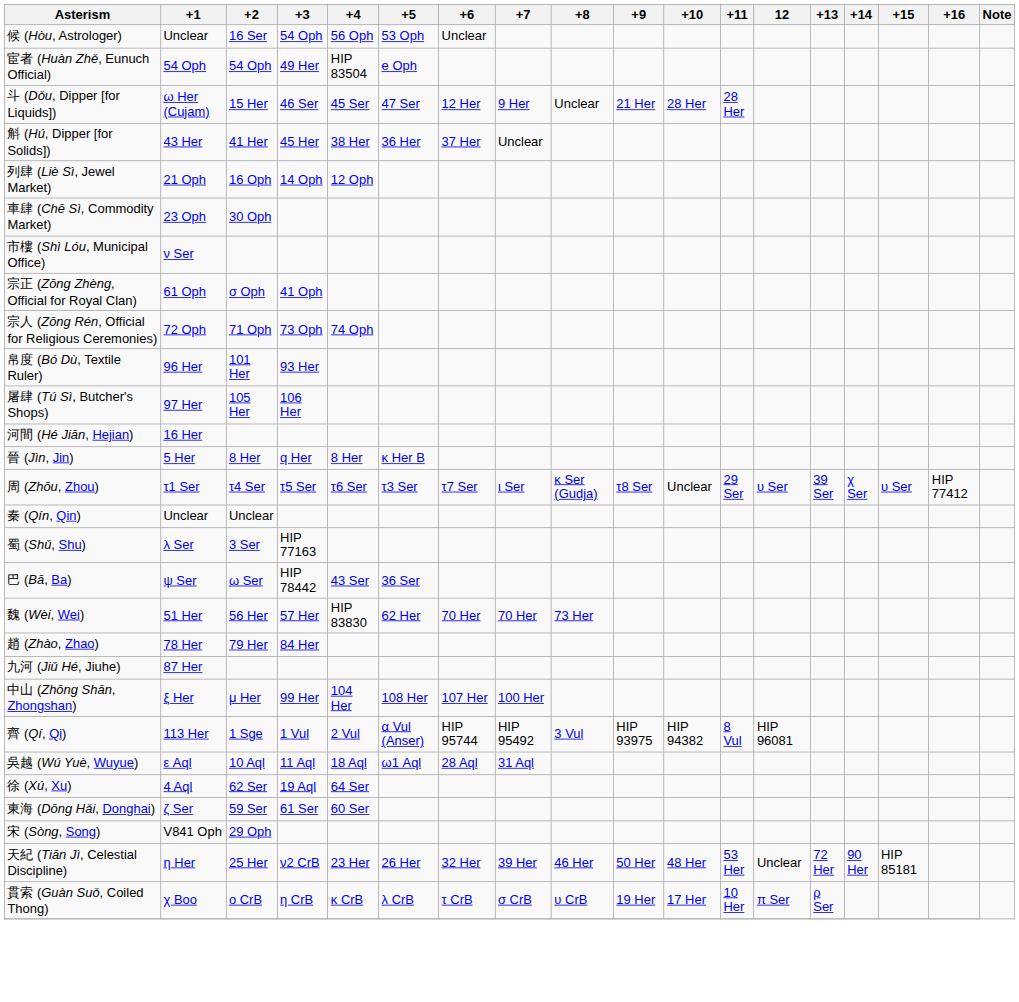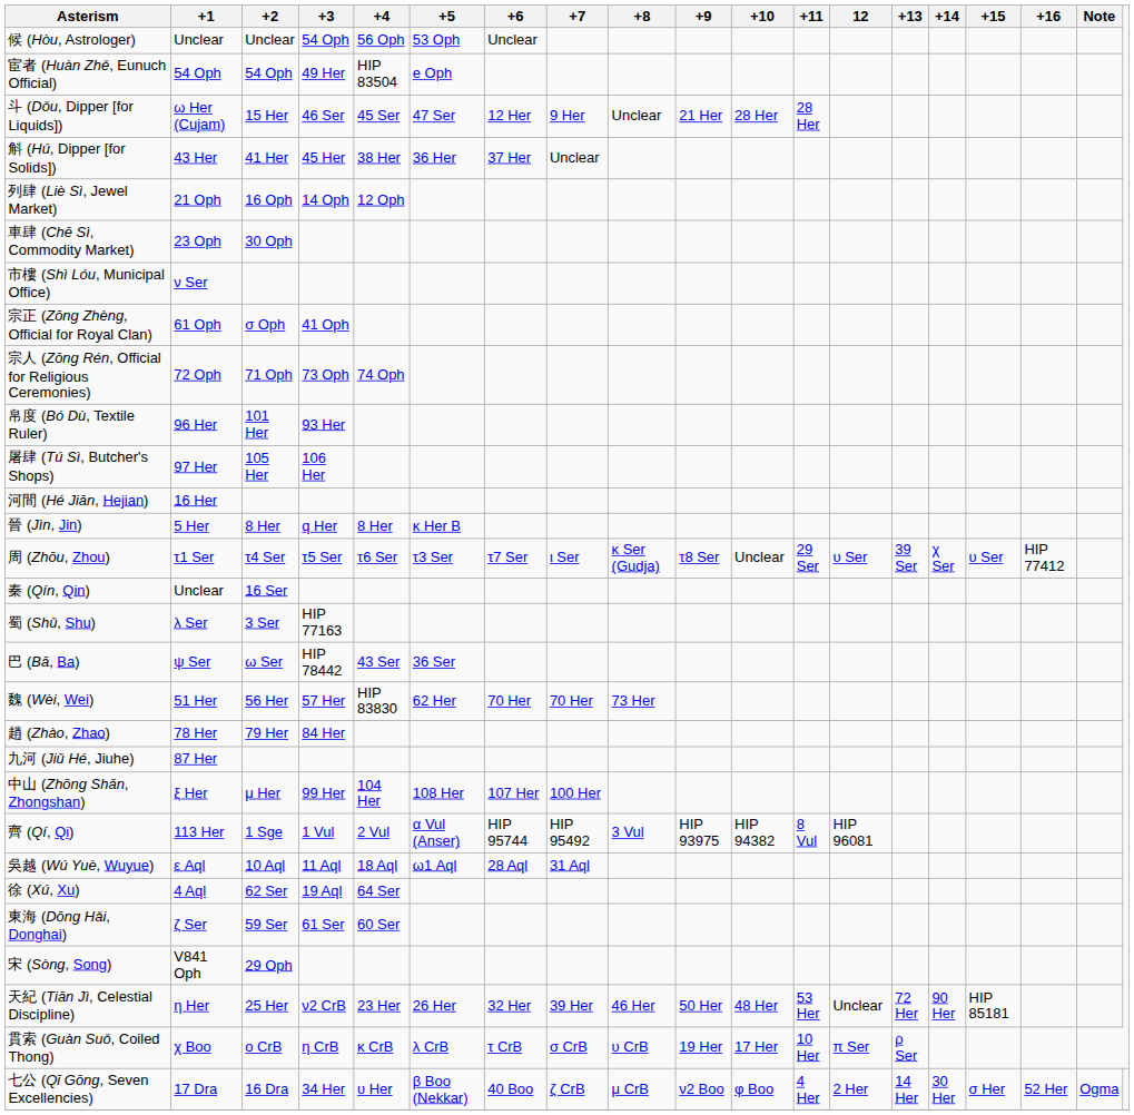 <table class = "wikitable">
 <tr>
 <th>Asterism</th>
 <th>+1</th>
 <th>+2</th>
 <th>+3</th>
 <th>+4</th>
 <th>+5</th>
 <th>+6</th>
 <th>+7</th>
 <th>+8</th>
 <th>+9</th>
 <th>+10</th>
 <th>+11</th>
 <th>12</th>
 <th>+13</th>
 <th>+14</th>
 <th>+15</th>
 <th>+16</th>
 <th>Note</th>
 </tr>
 <tr>
 <td>候 (<em>Hòu</em>, Astrologer)</td>
 <td>Unclear</td>
-<td><a href='#'>16 Ser</a></td>
+<td>Unclear</td>
 <td><a href='#'>54 Oph</a></td>
 <td><a href='#'>56 Oph</a></td>
 <td><a href='#'>53 Oph</a></td>
 <td>Unclear</td>
 <td></td>
 <td></td>
 <td></td>
 <td></td>
 <td></td>
 <td></td>
 <td></td>
 <td></td>
 <td></td>
 <td></td>
 <td></td>
 </tr>
 <tr>
 <td>宦者 (<em>Huàn Zhě</em>, Eunuch Official)</td>
 <td><a href='#'>54 Oph</a></td>
 <td><a href='#'>54 Oph</a></td>
 <td><a href='#'>49 Her</a></td>
 <td>HIP 83504</td>
 <td><a href='#'>e Oph</a></td>
 <td></td>
 <td></td>
 <td></td>
 <td></td>
 <td></td>
 <td></td>
 <td></td>
 <td></td>
 <td></td>
 <td></td>
 <td></td>
 <td></td>
 </tr>
 <tr>
 <td>斗 (<em>Dǒu</em>, Dipper [for Liquids])</td>
 <td><a href='#'>ω Her (Cujam)</a></td>
 <td><a href='#'>15 Her</a></td>
 <td><a href='#'>46 Ser</a></td>
 <td><a href='#'>45 Ser</a></td>
 <td><a href='#'>47 Ser</a></td>
 <td><a href='#'>12 Her</a></td>
 <td><a href='#'>9 Her</a></td>
 <td>Unclear</td>
 <td><a href='#'>21 Her</a></td>
 <td><a href='#'>28 Her</a></td>
 <td><a href='#'>28 Her</a></td>
 <td></td>
 <td></td>
 <td></td>
 <td></td>
 <td></td>
 <td></td>
 </tr>
 <tr>
 <td>斛 (<em>Hú</em>, Dipper [for Solids])</td>
 <td><a href='#'>43 Her</a></td>
 <td><a href='#'>41 Her</a></td>
 <td><a href='#'>45 Her</a></td>
 <td><a href='#'>38 Her</a></td>
 <td><a href='#'>36 Her</a></td>
 <td><a href='#'>37 Her</a></td>
 <td>Unclear</td>
 <td></td>
 <td></td>
 <td></td>
 <td></td>
 <td></td>
 <td></td>
 <td></td>
 <td></td>
 <td></td>
 <td></td>
 </tr>
 <tr>
 <td>列肆 (<em>Liè Sì</em>, Jewel Market)</td>
 <td><a href='#'>21 Oph</a></td>
 <td><a href='#'>16 Oph</a></td>
 <td><a href='#'>14 Oph</a></td>
 <td><a href='#'>12 Oph</a></td>
 <td></td>
 <td></td>
 <td></td>
 <td></td>
 <td></td>
 <td></td>
 <td></td>
 <td></td>
 <td></td>
 <td></td>
 <td></td>
 <td></td>
 <td></td>
 </tr>
 <tr>
 <td>車肆 (<em>Chē Sì</em>, Commodity Market)</td>
 <td><a href='#'>23 Oph</a></td>
 <td><a href='#'>30 Oph</a></td>
 <td></td>
 <td></td>
 <td></td>
 <td></td>
 <td></td>
 <td></td>
 <td></td>
 <td></td>
 <td></td>
 <td></td>
 <td></td>
 <td></td>
 <td></td>
 <td></td>
 <td></td>
 </tr>
 <tr>
 <td>市樓 (<em>Shì Lóu</em>, Municipal Office)</td>
 <td><a href='#'>ν Ser</a></td>
 <td></td>
 <td></td>
 <td></td>
 <td></td>
 <td></td>
 <td></td>
 <td></td>
 <td></td>
 <td></td>
 <td></td>
 <td></td>
 <td></td>
 <td></td>
 <td></td>
 <td></td>
 <td></td>
 </tr>
 <tr>
 <td>宗正 (<em>Zōng Zhèng</em>, Official for Royal Clan)</td>
 <td><a href='#'>61 Oph</a></td>
 <td><a href='#'>σ Oph</a></td>
 <td><a href='#'>41 Oph</a></td>
 <td></td>
 <td></td>
 <td></td>
 <td></td>
 <td></td>
 <td></td>
 <td></td>
 <td></td>
 <td></td>
 <td></td>
 <td></td>
 <td></td>
 <td></td>
 <td></td>
 </tr>
 <tr>
 <td>宗人 (<em>Zōng Rén</em>, Official for Religious Ceremonies)</td>
 <td><a href='#'>72 Oph</a></td>
 <td><a href='#'>71 Oph</a></td>
 <td><a href='#'>73 Oph</a></td>
 <td><a href='#'>74 Oph</a></td>
 <td></td>
 <td></td>
 <td></td>
 <td></td>
 <td></td>
 <td></td>
 <td></td>
 <td></td>
 <td></td>
 <td></td>
 <td></td>
 <td></td>
 <td></td>
 </tr>
 <tr>
 <td>帛度 (<em>Bó Dù</em>, Textile Ruler)</td>
 <td><a href='#'>96 Her</a></td>
 <td><a href='#'>101 Her</a></td>
 <td><a href='#'>93 Her</a></td>
 <td></td>
 <td></td>
 <td></td>
 <td></td>
 <td></td>
 <td></td>
 <td></td>
 <td></td>
 <td></td>
 <td></td>
 <td></td>
 <td></td>
 <td></td>
 <td></td>
 </tr>
 <tr>
 <td>屠肆 (<em>Tú Sì</em>, Butcher's Shops)</td>
 <td><a href='#'>97 Her</a></td>
 <td><a href='#'>105 Her</a></td>
 <td><a href='#'>106 Her</a></td>
 <td></td>
 <td></td>
 <td></td>
 <td></td>
 <td></td>
 <td></td>
 <td></td>
 <td></td>
 <td></td>
 <td></td>
 <td></td>
 <td></td>
 <td></td>
 <td></td>
 </tr>
 <tr>
 <td>河間 (<em>Hé Jiān</em>, <a href='#'>Hejian</a>)</td>
 <td><a href='#'>16 Her</a></td>
 <td></td>
 <td></td>
 <td></td>
 <td></td>
 <td></td>
 <td></td>
 <td></td>
 <td></td>
 <td></td>
 <td></td>
 <td></td>
 <td></td>
 <td></td>
 <td></td>
 <td></td>
 <td></td>
 </tr>
 <tr>
 <td>晉 (<em>Jìn</em>, <a href='#'>Jin</a>)</td>
 <td><a href='#'>5 Her</a></td>
 <td><a href='#'>8 Her</a></td>
 <td><a href='#'>q Her</a></td>
 <td><a href='#'>8 Her</a></td>
 <td><a href='#'>κ Her B</a></td>
 <td></td>
 <td></td>
 <td></td>
 <td></td>
 <td></td>
 <td></td>
 <td></td>
 <td></td>
 <td></td>
 <td></td>
 <td></td>
 <td></td>
 </tr>
 <tr>
 <td>周 (<em>Zhōu</em>, <a href='#'>Zhou</a>)</td>
 <td><a href='#'>τ1 Ser</a></td>
 <td><a href='#'>τ4 Ser</a></td>
 <td><a href='#'>τ5 Ser</a></td>
 <td><a href='#'>τ6 Ser</a></td>
 <td><a href='#'>τ3 Ser</a></td>
 <td><a href='#'>τ7 Ser</a></td>
 <td><a href='#'>ι Ser</a></td>
 <td><a href='#'>κ Ser (Gudja)</a></td>
 <td><a href='#'>τ8 Ser</a></td>
 <td>Unclear</td>
 <td><a href='#'>29 Ser</a></td>
 <td><a href='#'>υ Ser</a></td>
 <td><a href='#'>39 Ser</a></td>
 <td><a href='#'>χ Ser</a></td>
 <td><a href='#'>υ Ser</a></td>
 <td>HIP 77412</td>
 <td></td>
 </tr>
 <tr>
 <td>秦 (<em>Qín</em>, <a href='#'>Qin</a>)</td>
 <td>Unclear</td>
-<td>Unclear</td>
+<td><a href='#'>16 Ser</a></td>
 <td></td>
 <td></td>
 <td></td>
 <td></td>
 <td></td>
 <td></td>
 <td></td>
 <td></td>
 <td></td>
 <td></td>
 <td></td>
 <td></td>
 <td></td>
 <td></td>
 <td></td>
 </tr>
 <tr>
 <td>蜀 (<em>Shǔ</em>, <a href='#'>Shu</a>)</td>
 <td><a href='#'>λ Ser</a></td>
 <td><a href='#'>3 Ser</a></td>
 <td>HIP 77163</td>
 <td></td>
 <td></td>
 <td></td>
 <td></td>
 <td></td>
 <td></td>
 <td></td>
 <td></td>
 <td></td>
 <td></td>
 <td></td>
 <td></td>
 <td></td>
 <td></td>
 </tr>
 <tr>
 <td>巴 (<em>Bā</em>, <a href='#'>Ba</a>)</td>
 <td><a href='#'>ψ Ser</a></td>
 <td><a href='#'>ω Ser</a></td>
 <td>HIP 78442</td>
 <td><a href='#'>43 Ser</a></td>
 <td><a href='#'>36 Ser</a></td>
 <td></td>
 <td></td>
 <td></td>
 <td></td>
 <td></td>
 <td></td>
 <td></td>
 <td></td>
 <td></td>
 <td></td>
 <td></td>
 <td></td>
 </tr>
 <tr>
 <td>魏 (<em>Wèi</em>, <a href='#'>Wei</a>)</td>
 <td><a href='#'>51 Her</a></td>
 <td><a href='#'>56 Her</a></td>
 <td><a href='#'>57 Her</a></td>
 <td>HIP 83830</td>
 <td><a href='#'>62 Her</a></td>
 <td><a href='#'>70 Her</a></td>
 <td><a href='#'>70 Her</a></td>
 <td><a href='#'>73 Her</a></td>
 <td></td>
 <td></td>
 <td></td>
 <td></td>
 <td></td>
 <td></td>
 <td></td>
 <td></td>
 <td></td>
 </tr>
 <tr>
 <td>趙 (<em>Zhào</em>, <a href='#'>Zhao</a>)</td>
 <td><a href='#'>78 Her</a></td>
 <td><a href='#'>79 Her</a></td>
 <td><a href='#'>84 Her</a></td>
 <td></td>
 <td></td>
 <td></td>
 <td></td>
 <td></td>
 <td></td>
 <td></td>
 <td></td>
 <td></td>
 <td></td>
 <td></td>
 <td></td>
 <td></td>
 <td></td>
 </tr>
 <tr>
 <td>九河 (<em>Jiǔ Hé</em>, Jiuhe)</td>
 <td><a href='#'>87 Her</a></td>
 <td></td>
 <td></td>
 <td></td>
 <td></td>
 <td></td>
 <td></td>
 <td></td>
 <td></td>
 <td></td>
 <td></td>
 <td></td>
 <td></td>
 <td></td>
 <td></td>
 <td></td>
 <td></td>
 </tr>
 <tr>
 <td>中山 (<em>Zhōng Shān</em>, <a href='#'>Zhongshan</a>)</td>
 <td><a href='#'>ξ Her</a></td>
 <td><a href='#'>μ Her</a></td>
 <td><a href='#'>99 Her</a></td>
 <td><a href='#'>104 Her</a></td>
 <td><a href='#'>108 Her</a></td>
 <td><a href='#'>107 Her</a></td>
 <td><a href='#'>100 Her</a></td>
 <td></td>
 <td></td>
 <td></td>
 <td></td>
 <td></td>
 <td></td>
 <td></td>
 <td></td>
 <td></td>
 <td></td>
 </tr>
 <tr>
 <td>齊 (<em>Qí</em>, <a href='#'>Qi</a>)</td>
 <td><a href='#'>113 Her</a></td>
 <td><a href='#'>1 Sge</a></td>
 <td><a href='#'>1 Vul</a></td>
 <td><a href='#'>2 Vul</a></td>
 <td><a href='#'>α Vul (Anser)</a></td>
 <td>HIP 95744</td>
 <td>HIP 95492</td>
 <td><a href='#'>3 Vul</a></td>
 <td>HIP 93975</td>
 <td>HIP 94382</td>
 <td><a href='#'>8 Vul</a></td>
 <td>HIP 96081</td>
 <td></td>
 <td></td>
 <td></td>
 <td></td>
 <td></td>
 </tr>
 <tr>
 <td>吳越 (<em>Wú Yuè</em>, <a href='#'>Wuyue</a>)</td>
 <td><a href='#'>ε Aql</a></td>
 <td><a href='#'>10 Aql</a></td>
 <td><a href='#'>11 Aql</a></td>
 <td><a href='#'>18 Aql</a></td>
 <td><a href='#'>ω1 Aql</a></td>
 <td><a href='#'>28 Aql</a></td>
 <td><a href='#'>31 Aql</a></td>
 <td></td>
 <td></td>
 <td></td>
 <td></td>
 <td></td>
 <td></td>
 <td></td>
 <td></td>
 <td></td>
 <td></td>
 </tr>
 <tr>
 <td>徐 (<em>Xú</em>, <a href='#'>Xu</a>)</td>
 <td><a href='#'>4 Aql</a></td>
 <td><a href='#'>62 Ser</a></td>
 <td><a href='#'>19 Aql</a></td>
 <td><a href='#'>64 Ser</a></td>
 <td></td>
 <td></td>
 <td></td>
 <td></td>
 <td></td>
 <td></td>
 <td></td>
 <td></td>
 <td></td>
 <td></td>
 <td></td>
 <td></td>
 <td></td>
 </tr>
 <tr>
 <td>東海 (<em>Dōng Hǎi</em>, <a href='#'>Donghai</a>)</td>
 <td><a href='#'>ζ Ser</a></td>
 <td><a href='#'>59 Ser</a></td>
 <td><a href='#'>61 Ser</a></td>
 <td><a href='#'>60 Ser</a></td>
 <td></td>
 <td></td>
 <td></td>
 <td></td>
 <td></td>
 <td></td>
 <td></td>
 <td></td>
 <td></td>
 <td></td>
 <td></td>
 <td></td>
 <td></td>
 </tr>
 <tr>
 <td>宋 (<em>Sòng</em>, <a href='#'>Song</a>)</td>
 <td>V841 Oph</td>
 <td><a href='#'>29 Oph</a></td>
 <td></td>
 <td></td>
 <td></td>
 <td></td>
 <td></td>
 <td></td>
 <td></td>
 <td></td>
 <td></td>
 <td></td>
 <td></td>
 <td></td>
 <td></td>
 <td></td>
 <td></td>
 </tr>
 <tr>
 <td>天紀 (<em>Tiān Jì</em>, Celestial Discipline)</td>
 <td><a href='#'>η Her</a></td>
 <td><a href='#'>25 Her</a></td>
 <td><a href='#'>ν2 CrB</a></td>
 <td><a href='#'>23 Her</a></td>
 <td><a href='#'>26 Her</a></td>
 <td><a href='#'>32 Her</a></td>
 <td><a href='#'>39 Her</a></td>
 <td><a href='#'>46 Her</a></td>
 <td><a href='#'>50 Her</a></td>
 <td><a href='#'>48 Her</a></td>
 <td><a href='#'>53 Her</a></td>
 <td>Unclear</td>
 <td><a href='#'>72 Her</a></td>
 <td><a href='#'>90 Her</a></td>
 <td>HIP 85181</td>
 <td></td>
 <td></td>
 </tr>
 <tr>
 <td>貫索 (<em>Guàn Suǒ</em>, Coiled Thong)</td>
 <td><a href='#'>χ Boo</a></td>
 <td><a href='#'>ο CrB</a></td>
 <td><a href='#'>η CrB</a></td>
 <td><a href='#'>κ CrB</a></td>
 <td><a href='#'>λ CrB</a></td>
 <td><a href='#'>τ CrB</a></td>
 <td><a href='#'>σ CrB</a></td>
 <td><a href='#'>υ CrB</a></td>
 <td><a href='#'>19 Her</a></td>
 <td><a href='#'>17 Her</a></td>
 <td><a href='#'>10 Her</a></td>
 <td><a href='#'>π Ser</a></td>
 <td><a href='#'>ρ Ser</a></td>
 <td></td>
 <td></td>
 <td></td>
 </tr>
 <tr>
+<td>七公 (<em>Qī Gōng</em>, Seven Excellencies)</td>
+<td><a href='#'>17 Dra</a></td>
+<td><a href='#'>16 Dra</a></td>
+<td><a href='#'>34 Her</a></td>
+<td><a href='#'>υ Her</a></td>
+<td><a href='#'>β Boo (Nekkar)</a></td>
+<td><a href='#'>40 Boo</a></td>
+<td><a href='#'>ζ CrB</a></td>
+<td><a href='#'>μ CrB</a></td>
+<td><a href='#'>ν2 Boo</a></td>
+<td><a href='#'>φ Boo</a></td>
+<td><a href='#'>4 Her</a></td>
+<td><a href='#'>2 Her</a></td>
+<td><a href='#'>14 Her</a></td>
+<td><a href='#'>30 Her</a></td>
+<td><a href='#'>σ Her</a></td>
+<td><a href='#'>52 Her</a></td>
+<td><a href='#'>Ogma</a></td>
+<td></td>
+</tr>
+<tr>
 </tr>
 </table>
